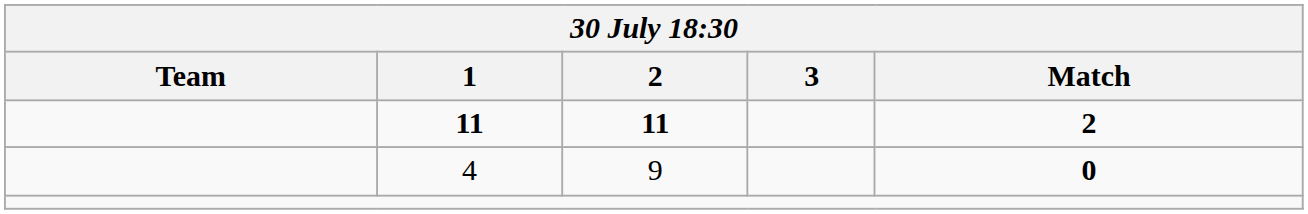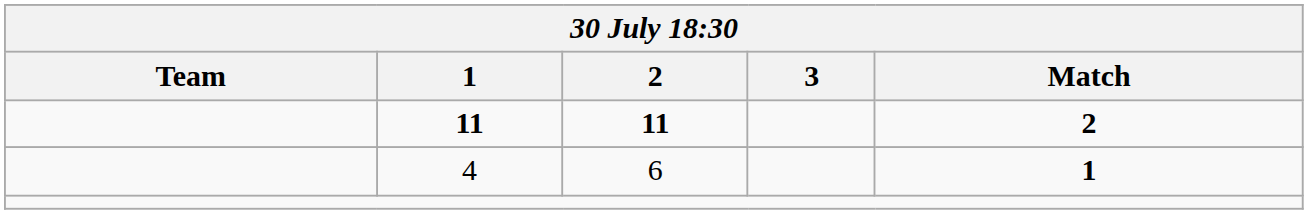 <table class=wikitable style="text-align:center; width: 55%">
 <tr>
 <th colspan=10><em>30 July 18:30</em></th>
 </tr>
 <tr>
 <th>Team</th>
 <th>1</th>
 <th>2</th>
 <th>3</th>
 <th>Match</th>
 </tr>
 <tr>
 <td align=left><strong><br></strong></td>
 <td><strong>11</strong></td>
 <td><strong>11</strong></td>
 <td></td>
 <td><strong>2</strong></td>
 </tr>
 <tr>
 <td align=left><br></td>
 <td>4</td>
-<td>9</td>
+<td>6</td>
 <td></td>
-<td><strong>0</strong></td>
+<td><strong>1</strong></td>
 </tr>
 <tr>
 <td colspan=10></td>
 </tr>
 </table>
